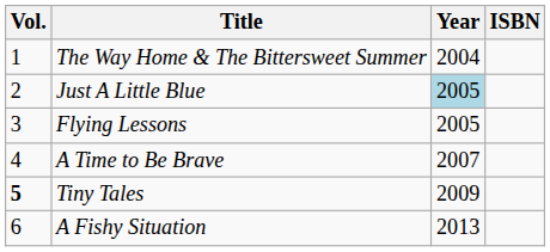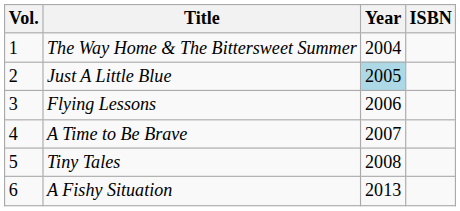 <table class="wikitable">
 <tr>
 <th>Vol.</th>
 <th>Title</th>
 <th>Year</th>
 <th>ISBN</th>
 </tr>
 <tr>
 <td>1</td>
 <td><em>The Way Home & The Bittersweet Summer</em></td>
 <td>2004</td>
 <td></td>
 </tr>
 <tr>
 <td>2</td>
 <td><em>Just A Little Blue</em></td>
 <td style="background: lightblue;">2005</td>
 <td></td>
 </tr>
 <tr>
 <td>3</td>
 <td><em>Flying Lessons</em></td>
-<td>2005</td>
+<td>2006</td>
 <td></td>
 </tr>
 <tr>
 <td>4</td>
 <td><em>A Time to Be Brave</em></td>
 <td>2007</td>
 <td></td>
 </tr>
 <tr>
-<td><strong>5</strong></td>
+<td>5</td>
 <td><em>Tiny Tales</em></td>
-<td>2009</td>
+<td>2008</td>
 <td></td>
 </tr>
 <tr>
 <td>6</td>
 <td><em>A Fishy Situation</em></td>
 <td>2013</td>
 </tr>
 </table>
